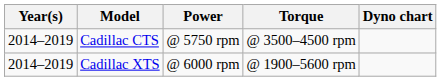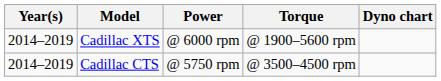 <table class="wikitable" style="font-size: 90%">
 <tr>
 <th>Year(s)</th>
 <th>Model</th>
 <th>Power</th>
 <th>Torque</th>
 <th>Dyno chart</th>
 </tr>
 <tr>
 <td>2014–2019</td>
+<td><a href='#'>Cadillac XTS</a></td>
+<td> @ 6000 rpm</td>
+<td> @ 1900–5600 rpm</td>
+<td></td>
+</tr>
+<tr>
+<td>2014–2019</td>
 <td><a href='#'>Cadillac CTS</a></td>
 <td> @ 5750 rpm</td>
 <td> @ 3500–4500 rpm</td>
 <td></td>
 </tr>
-<tr>
-<td>2014–2019</td>
-<td><a href='#'>Cadillac XTS</a></td>
-<td> @ 6000 rpm</td>
-<td> @ 1900–5600 rpm</td>
-<td></td>
-</tr>
 </table>
